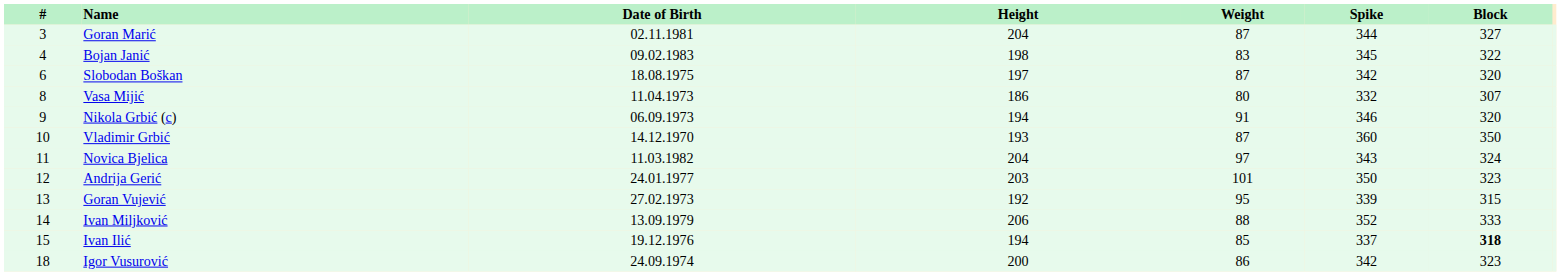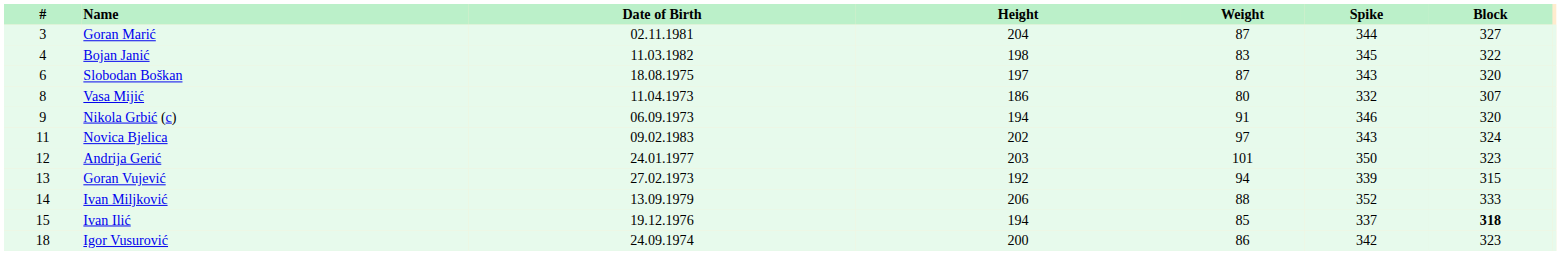 <table border=0 cellpadding=2 cellspacing=0  |- bgcolor=#FFECCE style="text-align:center; font-size:90%;" width=100%>
 <tr bgcolor=#BBF0C9>
 <th width=5%>#</th>
 <th width=25% align=left>Name</th>
 <th width=25%>Date of Birth</th>
 <th width=21%>Height</th>
 <th width=8%>Weight</th>
 <th width=8%>Spike</th>
 <th width=8%>Block</th>
 </tr>
 <tr bgcolor=#E7FAEC>
 <td>3</td>
 <td align=left><a href='#'>Goran Marić</a></td>
 <td>02.11.1981</td>
 <td>204</td>
 <td>87</td>
 <td>344</td>
 <td>327</td>
 <td></td>
 </tr>
 <tr bgcolor=#E7FAEC>
 <td>4</td>
 <td align=left><a href='#'>Bojan Janić</a></td>
-<td>09.02.1983</td>
+<td>11.03.1982</td>
 <td>198</td>
 <td>83</td>
 <td>345</td>
 <td>322</td>
 <td></td>
 </tr>
 <tr bgcolor=#E7FAEC>
 <td>6</td>
 <td align=left><a href='#'>Slobodan Boškan</a></td>
 <td>18.08.1975</td>
 <td>197</td>
 <td>87</td>
-<td>342</td>
+<td>343</td>
 <td>320</td>
 <td></td>
 </tr>
 <tr bgcolor=#E7FAEC>
 <td>8</td>
 <td align=left><a href='#'>Vasa Mijić</a></td>
 <td>11.04.1973</td>
 <td>186</td>
 <td>80</td>
 <td>332</td>
 <td>307</td>
 <td></td>
 </tr>
 <tr bgcolor=#E7FAEC>
 <td>9</td>
 <td align=left><a href='#'>Nikola Grbić</a> (<a href='#'>c</a>)</td>
 <td>06.09.1973</td>
 <td>194</td>
 <td>91</td>
 <td>346</td>
 <td>320</td>
 <td></td>
 </tr>
 <tr bgcolor=#E7FAEC>
-<td>10</td>
-<td align=left><a href='#'>Vladimir Grbić</a></td>
-<td>14.12.1970</td>
-<td>193</td>
-<td>87</td>
-<td>360</td>
-<td>350</td>
-<td></td>
-</tr>
-<tr bgcolor=#E7FAEC>
 <td>11</td>
 <td align=left><a href='#'>Novica Bjelica</a></td>
-<td>11.03.1982</td>
-<td>204</td>
+<td>09.02.1983</td>
+<td>202</td>
 <td>97</td>
 <td>343</td>
 <td>324</td>
 <td></td>
 </tr>
 <tr bgcolor=#E7FAEC>
 <td>12</td>
 <td align=left><a href='#'>Andrija Gerić</a></td>
 <td>24.01.1977</td>
 <td>203</td>
 <td>101</td>
 <td>350</td>
 <td>323</td>
 <td></td>
 </tr>
 <tr bgcolor=#E7FAEC>
 <td>13</td>
 <td align=left><a href='#'>Goran Vujević</a></td>
 <td>27.02.1973</td>
 <td>192</td>
-<td>95</td>
+<td>94</td>
 <td>339</td>
 <td>315</td>
 <td></td>
 </tr>
 <tr bgcolor=#E7FAEC>
 <td>14</td>
 <td align=left><a href='#'>Ivan Miljković</a></td>
 <td>13.09.1979</td>
 <td>206</td>
 <td>88</td>
 <td>352</td>
 <td>333</td>
 <td></td>
 </tr>
 <tr bgcolor=#E7FAEC>
 <td>15</td>
 <td align=left><a href='#'>Ivan Ilić</a></td>
 <td>19.12.1976</td>
 <td>194</td>
 <td>85</td>
 <td>337</td>
 <td><strong>318</strong></td>
 <td></td>
 </tr>
 <tr bgcolor=#E7FAEC>
 <td>18</td>
 <td align=left><a href='#'>Igor Vusurović</a></td>
 <td>24.09.1974</td>
 <td>200</td>
 <td>86</td>
 <td>342</td>
 <td>323</td>
 <td></td>
 </tr>
 </table>
